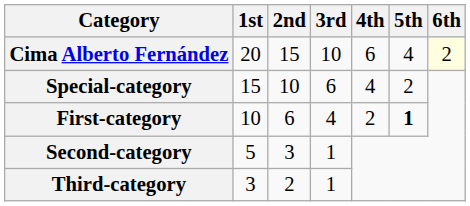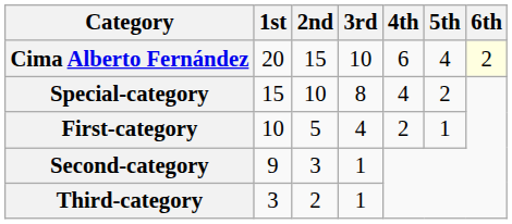 <table class="wikitable plainrowheaders floatright" style="text-align: center;">
 <tr>
 <th scope="col">Category</th>
 <th scope="col">1st</th>
 <th scope="col">2nd</th>
 <th scope="col">3rd</th>
 <th scope="col">4th</th>
 <th scope="col">5th</th>
 <th scope="col">6th</th>
 </tr>
 <tr>
 <th scope="row">Cima <a href='#'>Alberto Fernández</a></th>
 <td>20</td>
 <td>15</td>
 <td>10</td>
 <td>6</td>
 <td>4</td>
 <td style="background: lightyellow;">2</td>
 </tr>
 <tr>
 <th scope="row">Special-category</th>
 <td>15</td>
 <td>10</td>
-<td>6</td>
+<td>8</td>
 <td>4</td>
 <td>2</td>
 </tr>
 <tr>
 <th scope="row">First-category</th>
 <td>10</td>
-<td>6</td>
+<td>5</td>
 <td>4</td>
 <td>2</td>
-<td><strong>1</strong></td>
+<td>1</td>
 </tr>
 <tr>
 <th scope="row">Second-category</th>
-<td>5</td>
+<td>9</td>
 <td>3</td>
 <td>1</td>
 </tr>
 <tr>
 <th scope="row">Third-category</th>
 <td>3</td>
 <td>2</td>
 <td>1</td>
 </tr>
 </table>
